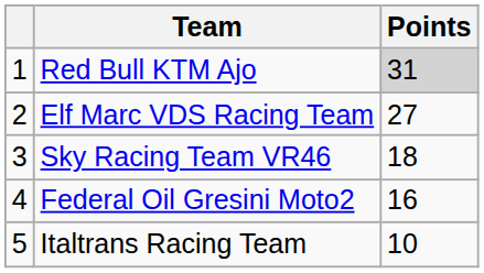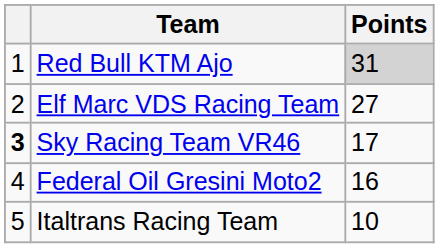 <table class="wikitable" style="font-size: 85%;">
 <tr>
 <th></th>
 <th>Team</th>
 <th>Points</th>
 </tr>
 <tr>
 <td align=center>1</td>
 <td> <a href='#'>Red Bull KTM Ajo</a></td>
 <td align=left style="background: lightgrey;">31</td>
 </tr>
 <tr>
 <td align=center>2</td>
 <td> <a href='#'>Elf Marc VDS Racing Team</a></td>
 <td align=left>27</td>
 </tr>
 <tr>
-<td align=center>3</td>
+<td align=center><strong>3</strong></td>
 <td> <a href='#'>Sky Racing Team VR46</a></td>
-<td align=left>18</td>
+<td align=left>17</td>
 </tr>
 <tr>
 <td align=center>4</td>
 <td> <a href='#'>Federal Oil Gresini Moto2</a></td>
 <td align=left>16</td>
 </tr>
 <tr>
 <td align=center>5</td>
 <td> Italtrans Racing Team</td>
 <td align=left>10</td>
 </tr>
 </table>
